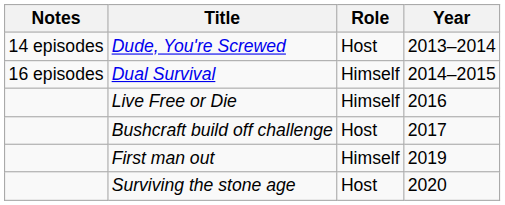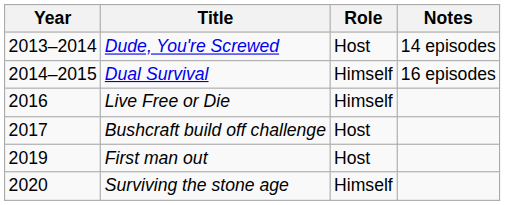 <table class="wikitable sortable">
 <tr>
-<th class="unsortable">Notes</th>
+<th>Year</th>
 <th>Title</th>
 <th>Role</th>
-<th>Year</th>
+<th class="unsortable">Notes</th>
 </tr>
 <tr>
-<td>14 episodes</td>
+<td>2013–2014</td>
 <td><em><a href='#'>Dude, You're Screwed</a></em></td>
 <td>Host</td>
-<td>2013–2014</td>
+<td>14 episodes</td>
 </tr>
 <tr>
-<td>16 episodes</td>
+<td>2014–2015</td>
 <td><em><a href='#'>Dual Survival</a></em></td>
 <td>Himself</td>
-<td>2014–2015</td>
+<td>16 episodes</td>
 </tr>
 <tr>
-<td></td>
+<td>2016</td>
 <td><em>Live Free or Die</em></td>
 <td>Himself</td>
-<td>2016</td>
+<td></td>
 </tr>
 <tr>
-<td></td>
+<td>2017</td>
 <td><em>Bushcraft build off challenge</em></td>
 <td>Host</td>
-<td>2017</td>
+<td></td>
 </tr>
 <tr>
+<td>2019</td>
+<td><em>First man out</em></td>
+<td>Host</td>
 <td></td>
-<td><em>First man out</em></td>
-<td>Himself</td>
-<td>2019</td>
 </tr>
 <tr>
+<td>2020</td>
+<td><em>Surviving the stone age </em></td>
+<td>Himself</td>
 <td></td>
-<td><em>Surviving the stone age </em></td>
-<td>Host</td>
-<td>2020</td>
 </tr>
 </table>
